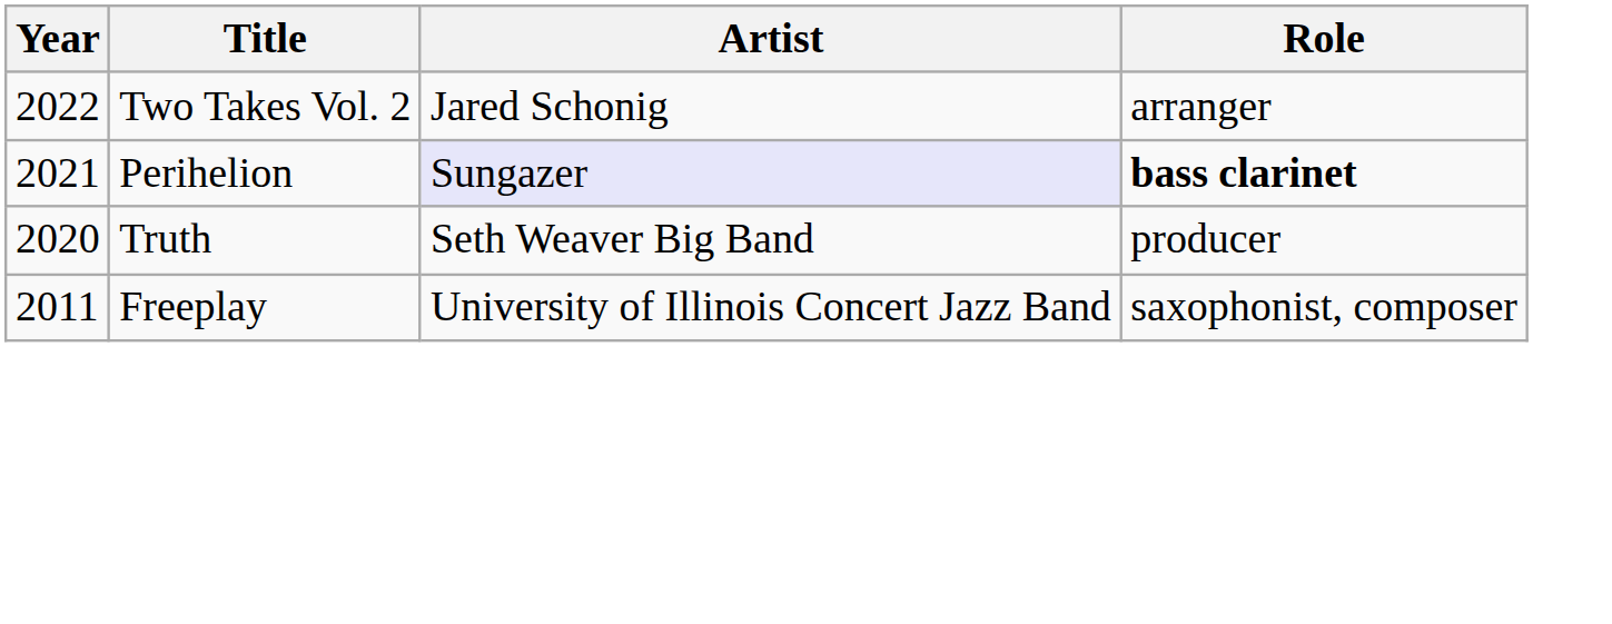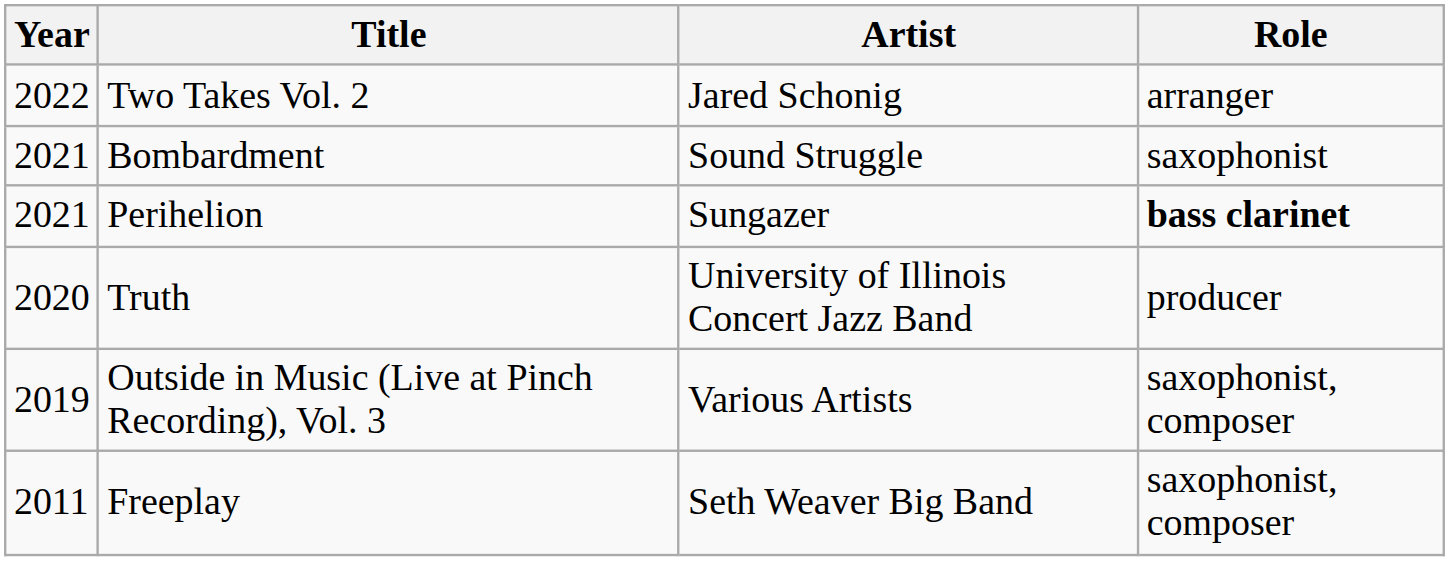 <table class="wikitable">
 <tr>
 <th>Year</th>
 <th>Title</th>
 <th>Artist</th>
 <th>Role</th>
 </tr>
 <tr>
 <td>2022</td>
 <td>Two Takes Vol. 2</td>
 <td>Jared Schonig</td>
 <td>arranger</td>
 </tr>
 <tr>
 <td>2021</td>
+<td>Bombardment</td>
+<td>Sound Struggle</td>
+<td>saxophonist</td>
+</tr>
+<tr>
+<td>2021</td>
 <td>Perihelion</td>
-<td style="background: lavender;">Sungazer</td>
+<td>Sungazer</td>
 <td><strong>bass clarinet</strong></td>
 </tr>
 <tr>
 <td>2020</td>
 <td>Truth</td>
-<td>Seth Weaver Big Band</td>
+<td>University of Illinois Concert Jazz Band</td>
 <td>producer</td>
+</tr>
+<tr>
+<td>2019</td>
+<td>Outside in Music (Live at Pinch Recording), Vol. 3</td>
+<td>Various Artists</td>
+<td>saxophonist, composer</td>
 </tr>
 <tr>
 <td>2011</td>
 <td>Freeplay</td>
-<td>University of Illinois Concert Jazz Band</td>
+<td>Seth Weaver Big Band</td>
 <td>saxophonist, composer</td>
 </tr>
 </table>
